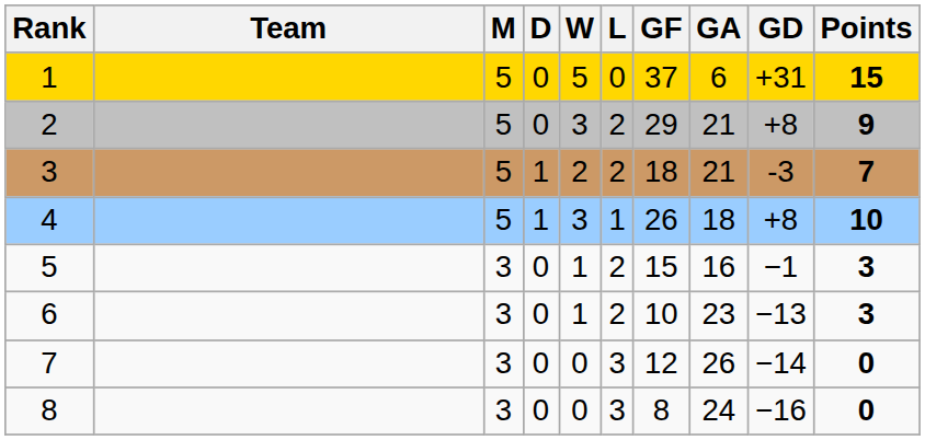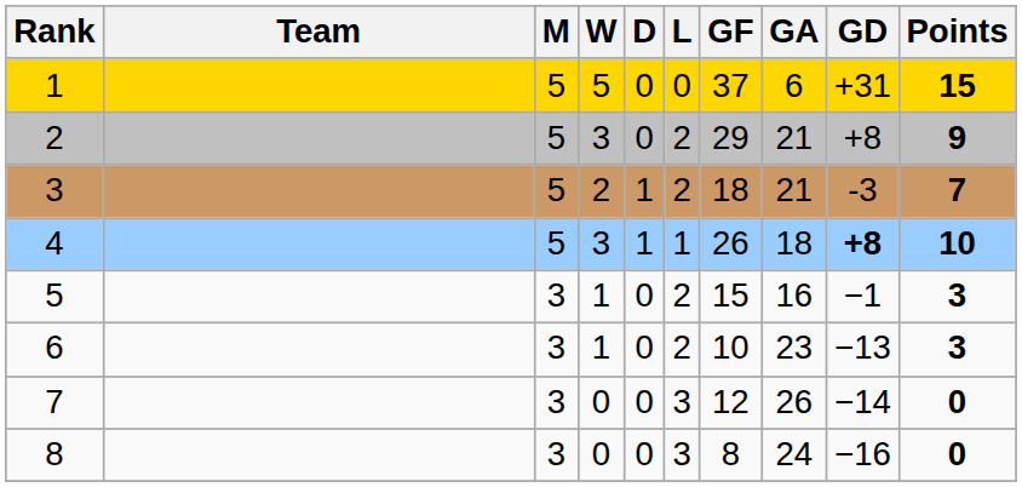 <table class="wikitable sortable" style="text-align:center">
 <tr>
 <th>Rank</th>
 <th width=200>Team</th>
 <th>M</th>
+<th>W</th>
 <th>D</th>
-<th>W</th>
 <th>L</th>
 <th>GF</th>
 <th>GA</th>
 <th>GD</th>
 <th>Points</th>
 </tr>
 <tr bgcolor=gold>
 <td>1</td>
 <td align=left></td>
 <td>5</td>
+<td>5</td>
 <td>0</td>
-<td>5</td>
 <td>0</td>
 <td>37</td>
 <td>6</td>
 <td>+31</td>
 <td><strong>15</strong></td>
 </tr>
 <tr bgcolor=silver>
 <td>2</td>
 <td align=left></td>
 <td>5</td>
+<td>3</td>
 <td>0</td>
-<td>3</td>
 <td>2</td>
 <td>29</td>
 <td>21</td>
 <td>+8</td>
 <td><strong>9</strong></td>
 </tr>
 <tr bgcolor=#cc9966>
 <td>3</td>
 <td align=left></td>
 <td>5</td>
+<td>2</td>
 <td>1</td>
-<td>2</td>
 <td>2</td>
 <td>18</td>
 <td>21</td>
 <td>-3</td>
 <td><strong>7</strong></td>
 </tr>
 <tr bgcolor=#9acdff>
 <td>4</td>
 <td align=left></td>
 <td>5</td>
+<td>3</td>
 <td>1</td>
-<td>3</td>
 <td>1</td>
 <td>26</td>
 <td>18</td>
-<td>+8</td>
+<td><strong>+8</strong></td>
 <td><strong>10</strong></td>
 </tr>
 <tr bgcolor=>
 <td>5</td>
 <td align=left></td>
 <td>3</td>
+<td>1</td>
 <td>0</td>
-<td>1</td>
 <td>2</td>
 <td>15</td>
 <td>16</td>
 <td>−1</td>
 <td><strong>3</strong></td>
 </tr>
 <tr bgcolor=>
 <td>6</td>
 <td align=left></td>
 <td>3</td>
+<td>1</td>
 <td>0</td>
-<td>1</td>
 <td>2</td>
 <td>10</td>
 <td>23</td>
 <td>−13</td>
 <td><strong>3</strong></td>
 </tr>
 <tr bgcolor=>
 <td>7</td>
 <td align=left></td>
 <td>3</td>
 <td>0</td>
 <td>0</td>
 <td>3</td>
 <td>12</td>
 <td>26</td>
 <td>−14</td>
 <td><strong>0</strong></td>
 </tr>
 <tr bgcolor=>
 <td>8</td>
 <td align=left></td>
 <td>3</td>
 <td>0</td>
 <td>0</td>
 <td>3</td>
 <td>8</td>
 <td>24</td>
 <td>−16</td>
 <td><strong>0</strong></td>
 </tr>
 </table>
